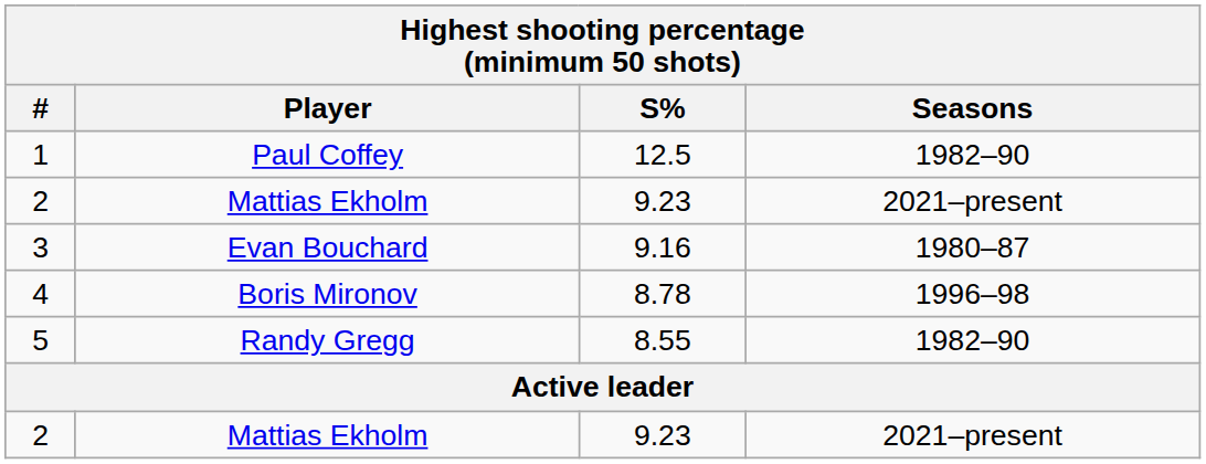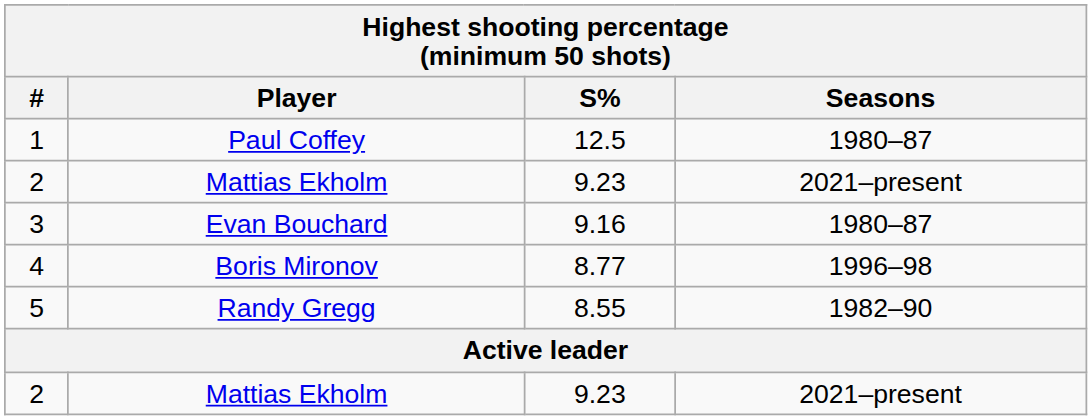 <table class="wikitable" style="text-align: center; font-size: 95%" width="70%">
 <tr>
 <th colspan="4">Highest shooting percentage<br>(minimum 50 shots)</th>
 </tr>
 <tr>
 <th>#</th>
 <th>Player</th>
 <th>S%</th>
 <th>Seasons</th>
 </tr>
 <tr>
 <td>1</td>
 <td><a href='#'>Paul Coffey</a></td>
 <td>12.5</td>
-<td>1982–90<br></td>
+<td>1980–87</td>
 </tr>
 <tr>
 <td>2</td>
 <td><a href='#'>Mattias Ekholm</a></td>
 <td>9.23</td>
 <td>2021–present</td>
 </tr>
 <tr>
 <td>3</td>
 <td><a href='#'>Evan Bouchard</a></td>
 <td>9.16</td>
 <td>1980–87</td>
 </tr>
 <tr>
 <td>4</td>
 <td><a href='#'>Boris Mironov</a></td>
-<td>8.78</td>
+<td>8.77</td>
 <td>1996–98</td>
 </tr>
 <tr>
 <td>5</td>
 <td><a href='#'>Randy Gregg</a></td>
 <td>8.55</td>
 <td>1982–90<br></td>
 </tr>
 <tr>
 <th colspan="4">Active leader</th>
 </tr>
 <tr>
 <td>2</td>
 <td><a href='#'>Mattias Ekholm</a></td>
 <td>9.23</td>
 <td>2021–present</td>
 </tr>
 </table>
